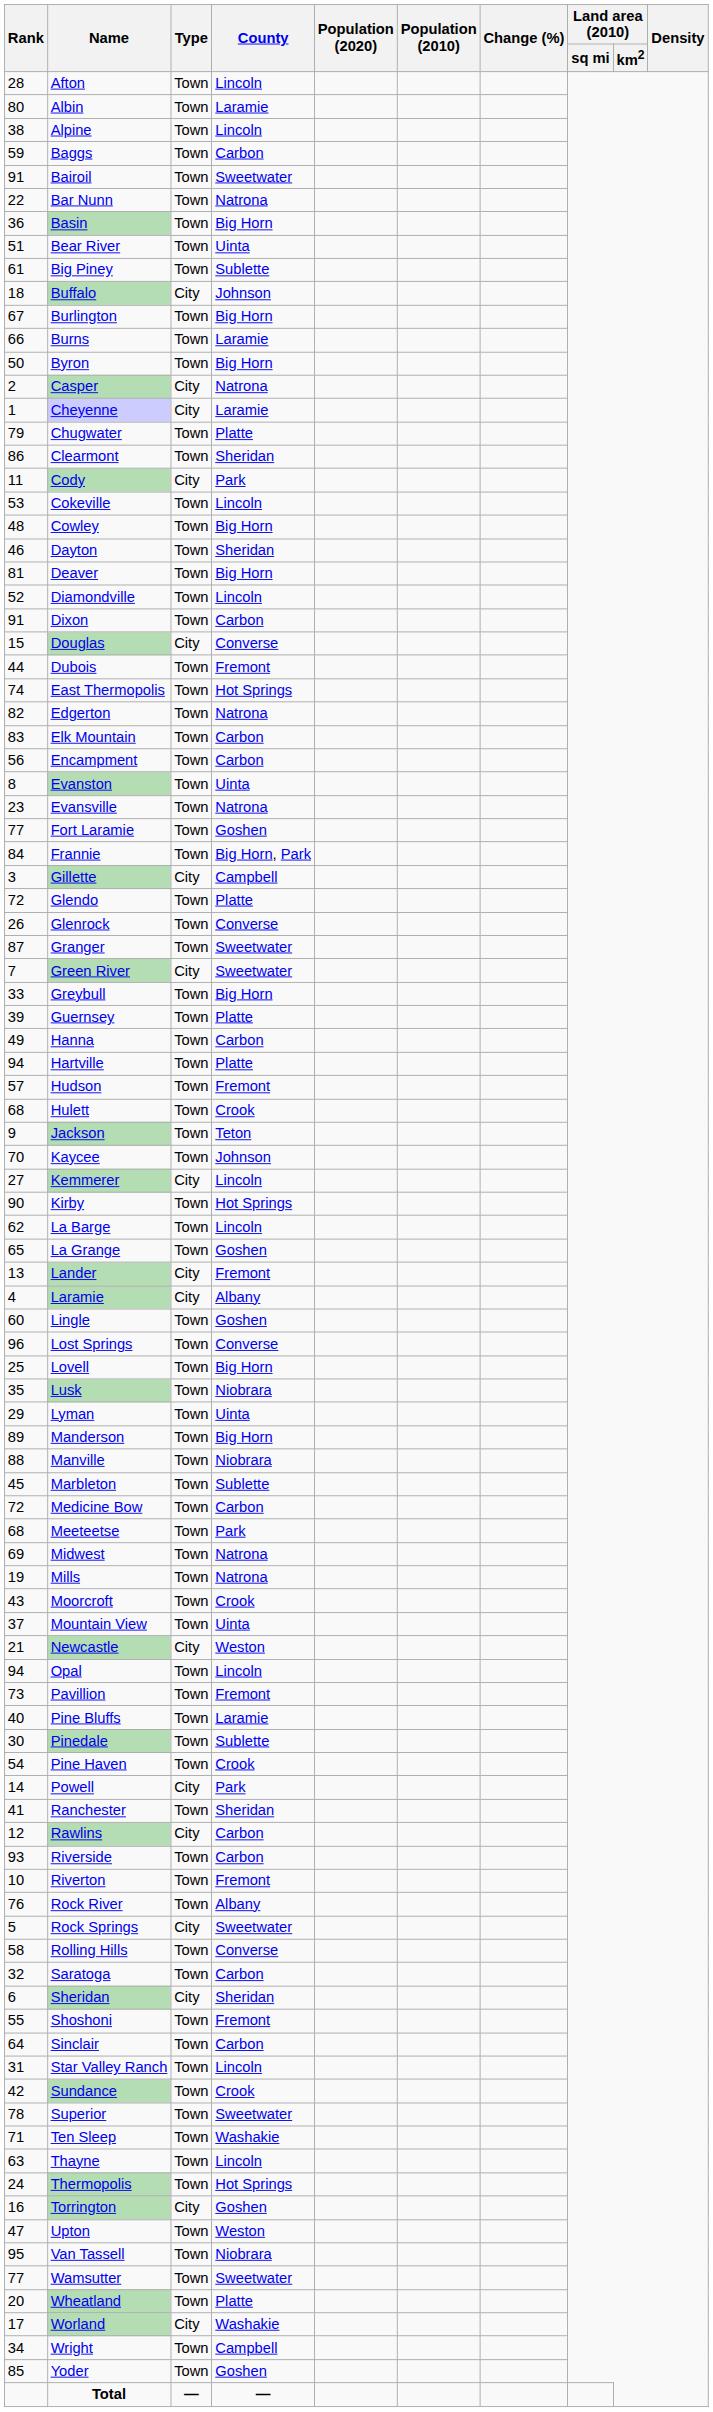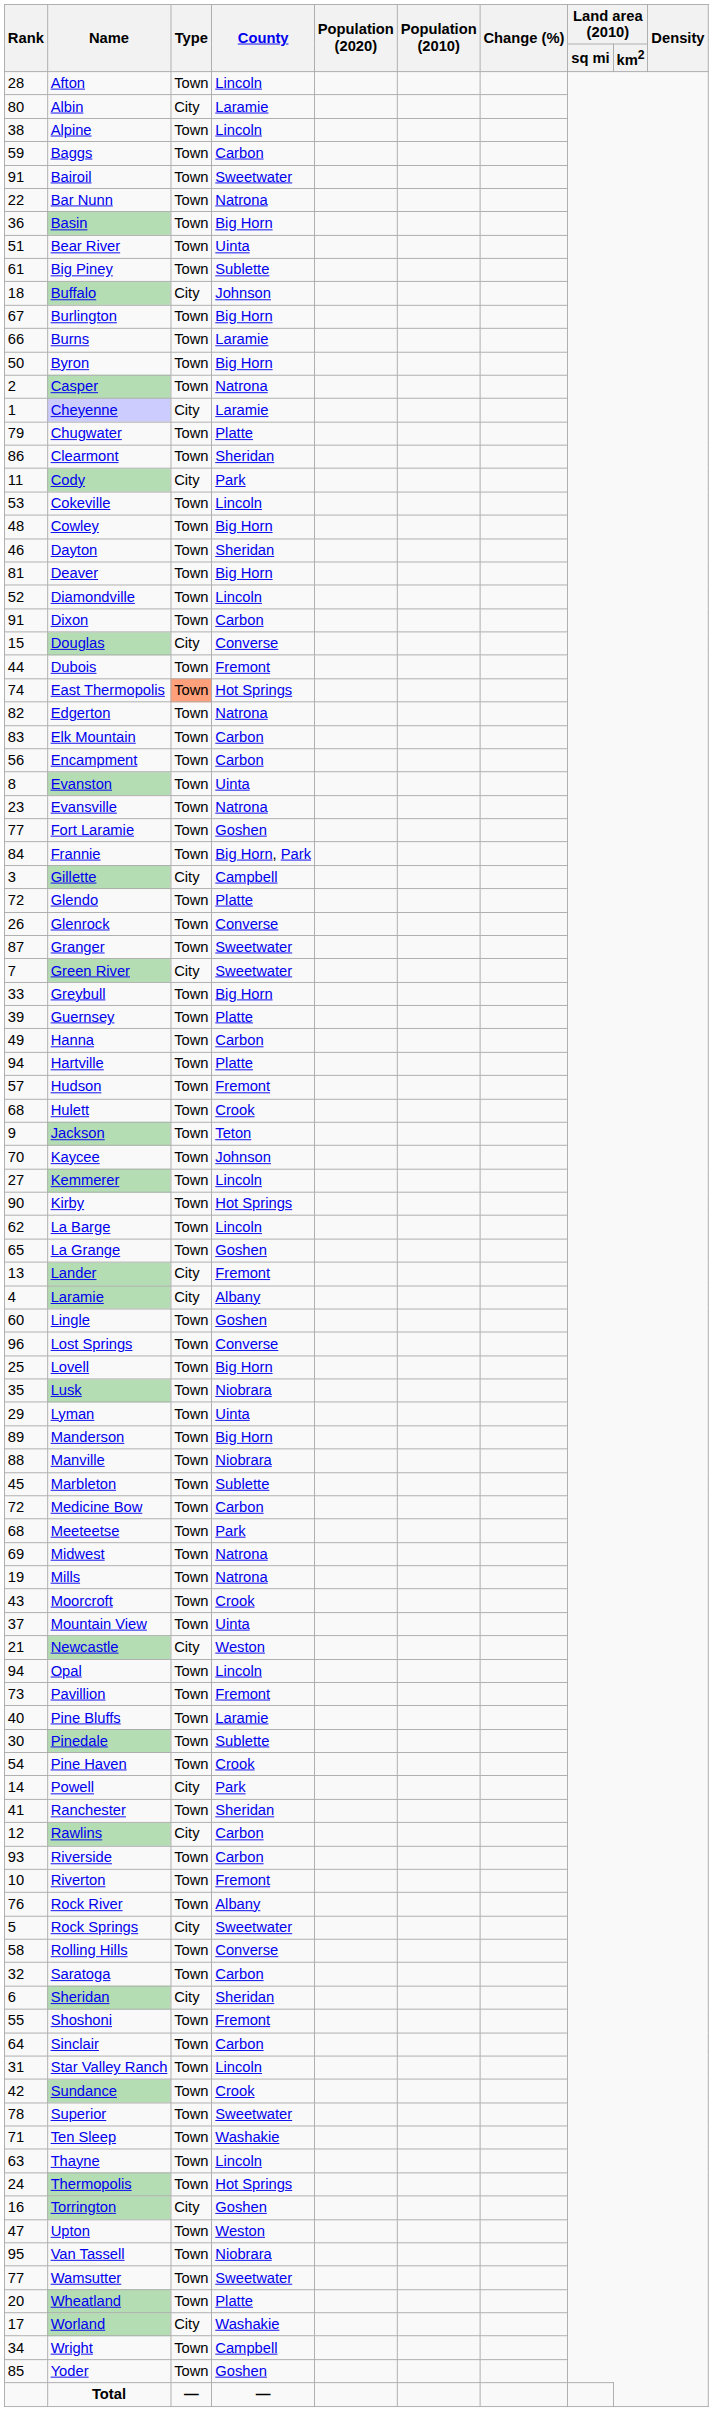 <table class="wikitable sortable">
 <tr>
 <th rowspan="2">Rank</th>
 <th rowspan="2" scope="col">Name</th>
 <th scope="col"  rowspan=2>Type</th>
 <th scope="col"  rowspan=2><a href='#'>County</a></th>
 <th scope="col"  rowspan=2>Population<br>(2020)</th>
 <th scope="col"  rowspan=2>Population<br>(2010)</th>
 <th scope="col"  rowspan=2>Change (%)</th>
 <th scope="col"  colspan=2>Land area<br>(2010)</th>
 <th scope="col"  rowspan=2 data-sort-type="number">Density</th>
 </tr>
 <tr>
 <th>sq mi</th>
 <th>km<sup>2</sup></th>
 </tr>
 <tr>
 <td>28</td>
 <td scope="row"><a href='#'>Afton</a></td>
 <td>Town</td>
 <td><a href='#'>Lincoln</a></td>
 <td></td>
 <td></td>
 <td></td>
 </tr>
 <tr>
 <td>80</td>
 <td scope="row"><a href='#'>Albin</a></td>
-<td>Town</td>
+<td>City</td>
 <td><a href='#'>Laramie</a></td>
 <td></td>
 <td></td>
 <td></td>
 </tr>
 <tr>
 <td>38</td>
 <td scope="row"><a href='#'>Alpine</a></td>
 <td>Town</td>
 <td><a href='#'>Lincoln</a></td>
 <td></td>
 <td></td>
 <td></td>
 </tr>
 <tr>
 <td>59</td>
 <td scope="row"><a href='#'>Baggs</a></td>
 <td>Town</td>
 <td><a href='#'>Carbon</a></td>
 <td></td>
 <td></td>
 <td></td>
 </tr>
 <tr>
 <td>91</td>
 <td scope="row"><a href='#'>Bairoil</a></td>
 <td>Town</td>
 <td><a href='#'>Sweetwater</a></td>
 <td></td>
 <td></td>
 <td></td>
 </tr>
 <tr>
 <td>22</td>
 <td scope="row"><a href='#'>Bar Nunn</a></td>
 <td>Town</td>
 <td><a href='#'>Natrona</a></td>
 <td></td>
 <td></td>
 <td></td>
 </tr>
 <tr>
 <td>36</td>
 <td scope="row" style="background:#b4ddb4;"><a href='#'>Basin</a></td>
 <td>Town</td>
 <td><a href='#'>Big Horn</a></td>
 <td></td>
 <td></td>
 <td></td>
 </tr>
 <tr>
 <td>51</td>
 <td scope="row"><a href='#'>Bear River</a></td>
 <td>Town</td>
 <td><a href='#'>Uinta</a></td>
 <td></td>
 <td></td>
 <td></td>
 </tr>
 <tr>
 <td>61</td>
 <td scope="row"><a href='#'>Big Piney</a></td>
 <td>Town</td>
 <td><a href='#'>Sublette</a></td>
 <td></td>
 <td></td>
 <td></td>
 </tr>
 <tr>
 <td>18</td>
 <td scope="row" style="background:#b4ddb4;"><a href='#'>Buffalo</a></td>
 <td>City</td>
 <td><a href='#'>Johnson</a></td>
 <td></td>
 <td></td>
 <td></td>
 </tr>
 <tr>
 <td>67</td>
 <td scope="row"><a href='#'>Burlington</a></td>
 <td>Town</td>
 <td><a href='#'>Big Horn</a></td>
 <td></td>
 <td></td>
 <td></td>
 </tr>
 <tr>
 <td>66</td>
 <td scope="row"><a href='#'>Burns</a></td>
 <td>Town</td>
 <td><a href='#'>Laramie</a></td>
 <td></td>
 <td></td>
 <td></td>
 </tr>
 <tr>
 <td>50</td>
 <td scope="row"><a href='#'>Byron</a></td>
 <td>Town</td>
 <td><a href='#'>Big Horn</a></td>
 <td></td>
 <td></td>
 <td></td>
 </tr>
 <tr>
 <td>2</td>
 <td scope="row" style="background:#b4ddb4;"><a href='#'>Casper</a></td>
-<td>City</td>
+<td>Town</td>
 <td><a href='#'>Natrona</a></td>
 <td></td>
 <td></td>
 <td></td>
 </tr>
 <tr>
 <td>1</td>
 <td scope="row" style="background:#CCF;"><a href='#'>Cheyenne</a></td>
 <td>City</td>
 <td><a href='#'>Laramie</a></td>
 <td></td>
 <td></td>
 <td></td>
 </tr>
 <tr>
 <td>79</td>
 <td scope="row"><a href='#'>Chugwater</a></td>
 <td>Town</td>
 <td><a href='#'>Platte</a></td>
 <td></td>
 <td></td>
 <td></td>
 </tr>
 <tr>
 <td>86</td>
 <td scope="row"><a href='#'>Clearmont</a></td>
 <td>Town</td>
 <td><a href='#'>Sheridan</a></td>
 <td></td>
 <td></td>
 <td></td>
 </tr>
 <tr>
 <td>11</td>
 <td scope="row" style="background:#b4ddb4;"><a href='#'>Cody</a></td>
 <td>City</td>
 <td><a href='#'>Park</a></td>
 <td></td>
 <td></td>
 <td></td>
 </tr>
 <tr>
 <td>53</td>
 <td scope="row"><a href='#'>Cokeville</a></td>
 <td>Town</td>
 <td><a href='#'>Lincoln</a></td>
 <td></td>
 <td></td>
 <td></td>
 </tr>
 <tr>
 <td>48</td>
 <td scope="row"><a href='#'>Cowley</a></td>
 <td>Town</td>
 <td><a href='#'>Big Horn</a></td>
 <td></td>
 <td></td>
 <td></td>
 </tr>
 <tr>
 <td>46</td>
 <td scope="row"><a href='#'>Dayton</a></td>
 <td>Town</td>
 <td><a href='#'>Sheridan</a></td>
 <td></td>
 <td></td>
 <td></td>
 </tr>
 <tr>
 <td>81</td>
 <td scope="row"><a href='#'>Deaver</a></td>
 <td>Town</td>
 <td><a href='#'>Big Horn</a></td>
 <td></td>
 <td></td>
 <td></td>
 </tr>
 <tr>
 <td>52</td>
 <td scope="row"><a href='#'>Diamondville</a></td>
 <td>Town</td>
 <td><a href='#'>Lincoln</a></td>
 <td></td>
 <td></td>
 <td></td>
 </tr>
 <tr>
 <td>91</td>
 <td scope="row"><a href='#'>Dixon</a></td>
 <td>Town</td>
 <td><a href='#'>Carbon</a></td>
 <td></td>
 <td></td>
 <td></td>
 </tr>
 <tr>
 <td>15</td>
 <td scope="row" style="background:#b4ddb4;"><a href='#'>Douglas</a></td>
 <td>City</td>
 <td><a href='#'>Converse</a></td>
 <td></td>
 <td></td>
 <td></td>
 </tr>
 <tr>
 <td>44</td>
 <td scope="row"><a href='#'>Dubois</a></td>
 <td>Town</td>
 <td><a href='#'>Fremont</a></td>
 <td></td>
 <td></td>
 <td></td>
 </tr>
 <tr>
 <td>74</td>
 <td scope="row"><a href='#'>East Thermopolis</a></td>
-<td>Town</td>
+<td style="background: lightsalmon;">Town</td>
 <td><a href='#'>Hot Springs</a></td>
 <td></td>
 <td></td>
 <td></td>
 </tr>
 <tr>
 <td>82</td>
 <td scope="row"><a href='#'>Edgerton</a></td>
 <td>Town</td>
 <td><a href='#'>Natrona</a></td>
 <td></td>
 <td></td>
 <td></td>
 </tr>
 <tr>
 <td>83</td>
 <td scope="row"><a href='#'>Elk Mountain</a></td>
 <td>Town</td>
 <td><a href='#'>Carbon</a></td>
 <td></td>
 <td></td>
 <td></td>
 </tr>
 <tr>
 <td>56</td>
 <td scope="row"><a href='#'>Encampment</a></td>
 <td>Town</td>
 <td><a href='#'>Carbon</a></td>
 <td></td>
 <td></td>
 <td></td>
 </tr>
 <tr>
 <td>8</td>
 <td scope="row" style="background:#b4ddb4;"><a href='#'>Evanston</a></td>
 <td>Town</td>
 <td><a href='#'>Uinta</a></td>
 <td></td>
 <td></td>
 <td></td>
 </tr>
 <tr>
 <td>23</td>
 <td scope="row"><a href='#'>Evansville</a></td>
 <td>Town</td>
 <td><a href='#'>Natrona</a></td>
 <td></td>
 <td></td>
 <td></td>
 </tr>
 <tr>
 <td>77</td>
 <td scope="row"><a href='#'>Fort Laramie</a></td>
 <td>Town</td>
 <td><a href='#'>Goshen</a></td>
 <td></td>
 <td></td>
 <td></td>
 </tr>
 <tr>
 <td>84</td>
 <td scope="row"><a href='#'>Frannie</a></td>
 <td>Town</td>
 <td><a href='#'>Big Horn</a>, <a href='#'>Park</a></td>
 <td></td>
 <td></td>
 <td></td>
 </tr>
 <tr>
 <td>3</td>
 <td scope="row" style="background:#b4ddb4;"><a href='#'>Gillette</a></td>
 <td>City</td>
 <td><a href='#'>Campbell</a></td>
 <td></td>
 <td></td>
 <td></td>
 </tr>
 <tr>
 <td>72</td>
 <td scope="row"><a href='#'>Glendo</a></td>
 <td>Town</td>
 <td><a href='#'>Platte</a></td>
 <td></td>
 <td></td>
 <td></td>
 </tr>
 <tr>
 <td>26</td>
 <td scope="row"><a href='#'>Glenrock</a></td>
 <td>Town</td>
 <td><a href='#'>Converse</a></td>
 <td></td>
 <td></td>
 <td></td>
 </tr>
 <tr>
 <td>87</td>
 <td scope="row"><a href='#'>Granger</a></td>
 <td>Town</td>
 <td><a href='#'>Sweetwater</a></td>
 <td></td>
 <td></td>
 <td></td>
 </tr>
 <tr>
 <td>7</td>
 <td scope="row" style="background:#b4ddb4;"><a href='#'>Green River</a></td>
 <td>City</td>
 <td><a href='#'>Sweetwater</a></td>
 <td></td>
 <td></td>
 <td></td>
 </tr>
 <tr>
 <td>33</td>
 <td scope="row"><a href='#'>Greybull</a></td>
 <td>Town</td>
 <td><a href='#'>Big Horn</a></td>
 <td></td>
 <td></td>
 <td></td>
 </tr>
 <tr>
 <td>39</td>
 <td scope="row"><a href='#'>Guernsey</a></td>
 <td>Town</td>
 <td><a href='#'>Platte</a></td>
 <td></td>
 <td></td>
 <td></td>
 </tr>
 <tr>
 <td>49</td>
 <td scope="row"><a href='#'>Hanna</a></td>
 <td>Town</td>
 <td><a href='#'>Carbon</a></td>
 <td></td>
 <td></td>
 <td></td>
 </tr>
 <tr>
 <td>94</td>
 <td scope="row"><a href='#'>Hartville</a></td>
 <td>Town</td>
 <td><a href='#'>Platte</a></td>
 <td></td>
 <td></td>
 <td></td>
 </tr>
 <tr>
 <td>57</td>
 <td scope="row"><a href='#'>Hudson</a></td>
 <td>Town</td>
 <td><a href='#'>Fremont</a></td>
 <td></td>
 <td></td>
 <td></td>
 </tr>
 <tr>
 <td>68</td>
 <td scope="row"><a href='#'>Hulett</a></td>
 <td>Town</td>
 <td><a href='#'>Crook</a></td>
 <td></td>
 <td></td>
 <td></td>
 </tr>
 <tr>
 <td>9</td>
 <td scope="row" style="background:#b4ddb4;"><a href='#'>Jackson</a></td>
 <td>Town</td>
 <td><a href='#'>Teton</a></td>
 <td></td>
 <td></td>
 <td></td>
 </tr>
 <tr>
 <td>70</td>
 <td scope="row"><a href='#'>Kaycee</a></td>
 <td>Town</td>
 <td><a href='#'>Johnson</a></td>
 <td></td>
 <td></td>
 <td></td>
 </tr>
 <tr>
 <td>27</td>
 <td scope="row" style="background:#b4ddb4;"><a href='#'>Kemmerer</a></td>
-<td>City</td>
+<td>Town</td>
 <td><a href='#'>Lincoln</a></td>
 <td></td>
 <td></td>
 <td></td>
 </tr>
 <tr>
 <td>90</td>
 <td scope="row"><a href='#'>Kirby</a></td>
 <td>Town</td>
 <td><a href='#'>Hot Springs</a></td>
 <td></td>
 <td></td>
 <td></td>
 </tr>
 <tr>
 <td>62</td>
 <td scope="row"><a href='#'>La Barge</a></td>
 <td>Town</td>
 <td><a href='#'>Lincoln</a></td>
 <td></td>
 <td></td>
 <td></td>
 </tr>
 <tr>
 <td>65</td>
 <td scope="row"><a href='#'>La Grange</a></td>
 <td>Town</td>
 <td><a href='#'>Goshen</a></td>
 <td></td>
 <td></td>
 <td></td>
 </tr>
 <tr>
 <td>13</td>
 <td scope="row" style="background:#b4ddb4;"><a href='#'>Lander</a></td>
 <td>City</td>
 <td><a href='#'>Fremont</a></td>
 <td></td>
 <td></td>
 <td></td>
 </tr>
 <tr>
 <td>4</td>
 <td scope="row" style="background:#b4ddb4;"><a href='#'>Laramie</a></td>
 <td>City</td>
 <td><a href='#'>Albany</a></td>
 <td></td>
 <td></td>
 <td></td>
 </tr>
 <tr>
 <td>60</td>
 <td scope="row"><a href='#'>Lingle</a></td>
 <td>Town</td>
 <td><a href='#'>Goshen</a></td>
 <td></td>
 <td></td>
 <td></td>
 </tr>
 <tr>
 <td>96</td>
 <td scope="row"><a href='#'>Lost Springs</a></td>
 <td>Town</td>
 <td><a href='#'>Converse</a></td>
 <td></td>
 <td></td>
 <td></td>
 </tr>
 <tr>
 <td>25</td>
 <td scope="row"><a href='#'>Lovell</a></td>
 <td>Town</td>
 <td><a href='#'>Big Horn</a></td>
 <td></td>
 <td></td>
 <td></td>
 </tr>
 <tr>
 <td>35</td>
 <td scope="row" style="background:#b4ddb4;"><a href='#'>Lusk</a></td>
 <td>Town</td>
 <td><a href='#'>Niobrara</a></td>
 <td></td>
 <td></td>
 <td></td>
 </tr>
 <tr>
 <td>29</td>
 <td scope="row"><a href='#'>Lyman</a></td>
 <td>Town</td>
 <td><a href='#'>Uinta</a></td>
 <td></td>
 <td></td>
 <td></td>
 </tr>
 <tr>
 <td>89</td>
 <td scope="row"><a href='#'>Manderson</a></td>
 <td>Town</td>
 <td><a href='#'>Big Horn</a></td>
 <td></td>
 <td></td>
 <td></td>
 </tr>
 <tr>
 <td>88</td>
 <td scope="row"><a href='#'>Manville</a></td>
 <td>Town</td>
 <td><a href='#'>Niobrara</a></td>
 <td></td>
 <td></td>
 <td></td>
 </tr>
 <tr>
 <td>45</td>
 <td scope="row"><a href='#'>Marbleton</a></td>
 <td>Town</td>
 <td><a href='#'>Sublette</a></td>
 <td></td>
 <td></td>
 <td></td>
 </tr>
 <tr>
 <td>72</td>
 <td scope="row"><a href='#'>Medicine Bow</a></td>
 <td>Town</td>
 <td><a href='#'>Carbon</a></td>
 <td></td>
 <td></td>
 <td></td>
 </tr>
 <tr>
 <td>68</td>
 <td scope="row"><a href='#'>Meeteetse</a></td>
 <td>Town</td>
 <td><a href='#'>Park</a></td>
 <td></td>
 <td></td>
 <td></td>
 </tr>
 <tr>
 <td>69</td>
 <td scope="row"><a href='#'>Midwest</a></td>
 <td>Town</td>
 <td><a href='#'>Natrona</a></td>
 <td></td>
 <td></td>
 <td></td>
 </tr>
 <tr>
 <td>19</td>
 <td scope="row"><a href='#'>Mills</a></td>
 <td>Town</td>
 <td><a href='#'>Natrona</a></td>
 <td></td>
 <td></td>
 <td></td>
 </tr>
 <tr>
 <td>43</td>
 <td scope="row"><a href='#'>Moorcroft</a></td>
 <td>Town</td>
 <td><a href='#'>Crook</a></td>
 <td></td>
 <td></td>
 <td></td>
 </tr>
 <tr>
 <td>37</td>
 <td scope="row"><a href='#'>Mountain View</a></td>
 <td>Town</td>
 <td><a href='#'>Uinta</a></td>
 <td></td>
 <td></td>
 <td></td>
 </tr>
 <tr>
 <td>21</td>
 <td scope="row" style="background:#b4ddb4;"><a href='#'>Newcastle</a></td>
 <td>City</td>
 <td><a href='#'>Weston</a></td>
 <td></td>
 <td></td>
 <td></td>
 </tr>
 <tr>
 <td>94</td>
 <td scope="row"><a href='#'>Opal</a></td>
 <td>Town</td>
 <td><a href='#'>Lincoln</a></td>
 <td></td>
 <td></td>
 <td></td>
 </tr>
 <tr>
 <td>73</td>
 <td scope="row"><a href='#'>Pavillion</a></td>
 <td>Town</td>
 <td><a href='#'>Fremont</a></td>
 <td></td>
 <td></td>
 <td></td>
 </tr>
 <tr>
 <td>40</td>
 <td scope="row"><a href='#'>Pine Bluffs</a></td>
 <td>Town</td>
 <td><a href='#'>Laramie</a></td>
 <td></td>
 <td></td>
 <td></td>
 </tr>
 <tr>
 <td>30</td>
 <td scope="row" style="background:#b4ddb4;"><a href='#'>Pinedale</a></td>
 <td>Town</td>
 <td><a href='#'>Sublette</a></td>
 <td></td>
 <td></td>
 <td></td>
 </tr>
 <tr>
 <td>54</td>
 <td scope="row"><a href='#'>Pine Haven</a></td>
 <td>Town</td>
 <td><a href='#'>Crook</a></td>
 <td></td>
 <td></td>
 <td></td>
 </tr>
 <tr>
 <td>14</td>
 <td scope="row"><a href='#'>Powell</a></td>
 <td>City</td>
 <td><a href='#'>Park</a></td>
 <td></td>
 <td></td>
 <td></td>
 </tr>
 <tr>
 <td>41</td>
 <td scope="row"><a href='#'>Ranchester</a></td>
 <td>Town</td>
 <td><a href='#'>Sheridan</a></td>
 <td></td>
 <td></td>
 <td></td>
 </tr>
 <tr>
 <td>12</td>
 <td scope="row" style="background:#b4ddb4;"><a href='#'>Rawlins</a></td>
 <td>City</td>
 <td><a href='#'>Carbon</a></td>
 <td></td>
 <td></td>
 <td></td>
 </tr>
 <tr>
 <td>93</td>
 <td scope="row"><a href='#'>Riverside</a></td>
 <td>Town</td>
 <td><a href='#'>Carbon</a></td>
 <td></td>
 <td></td>
 <td></td>
 </tr>
 <tr>
 <td>10</td>
 <td scope="row"><a href='#'>Riverton</a></td>
 <td>Town</td>
 <td><a href='#'>Fremont</a></td>
 <td></td>
 <td></td>
 <td></td>
 </tr>
 <tr>
 <td>76</td>
 <td scope="row"><a href='#'>Rock River</a></td>
 <td>Town</td>
 <td><a href='#'>Albany</a></td>
 <td></td>
 <td></td>
 <td></td>
 </tr>
 <tr>
 <td>5</td>
 <td scope="row"><a href='#'>Rock Springs</a></td>
 <td>City</td>
 <td><a href='#'>Sweetwater</a></td>
 <td></td>
 <td></td>
 <td></td>
 </tr>
 <tr>
 <td>58</td>
 <td scope="row"><a href='#'>Rolling Hills</a></td>
 <td>Town</td>
 <td><a href='#'>Converse</a></td>
 <td></td>
 <td></td>
 <td></td>
 </tr>
 <tr>
 <td>32</td>
 <td scope="row"><a href='#'>Saratoga</a></td>
 <td>Town</td>
 <td><a href='#'>Carbon</a></td>
 <td></td>
 <td></td>
 <td></td>
 </tr>
 <tr>
 <td>6</td>
 <td scope="row" style="background:#b4ddb4;"><a href='#'>Sheridan</a></td>
 <td>City</td>
 <td><a href='#'>Sheridan</a></td>
 <td></td>
 <td></td>
 <td></td>
 </tr>
 <tr>
 <td>55</td>
 <td scope="row"><a href='#'>Shoshoni</a></td>
 <td>Town</td>
 <td><a href='#'>Fremont</a></td>
 <td></td>
 <td></td>
 <td></td>
 </tr>
 <tr>
 <td>64</td>
 <td scope="row"><a href='#'>Sinclair</a></td>
 <td>Town</td>
 <td><a href='#'>Carbon</a></td>
 <td></td>
 <td></td>
 <td></td>
 </tr>
 <tr>
 <td>31</td>
 <td scope="row"><a href='#'>Star Valley Ranch</a></td>
 <td>Town</td>
 <td><a href='#'>Lincoln</a></td>
 <td></td>
 <td></td>
 <td></td>
 </tr>
 <tr>
 <td>42</td>
 <td scope="row" style="background:#b4ddb4;"><a href='#'>Sundance</a></td>
 <td>Town</td>
 <td><a href='#'>Crook</a></td>
 <td></td>
 <td></td>
 <td></td>
 </tr>
 <tr>
 <td>78</td>
 <td scope="row"><a href='#'>Superior</a></td>
 <td>Town</td>
 <td><a href='#'>Sweetwater</a></td>
 <td></td>
 <td></td>
 <td></td>
 </tr>
 <tr>
 <td>71</td>
 <td scope="row"><a href='#'>Ten Sleep</a></td>
 <td>Town</td>
 <td><a href='#'>Washakie</a></td>
 <td></td>
 <td></td>
 <td></td>
 </tr>
 <tr>
 <td>63</td>
 <td scope="row"><a href='#'>Thayne</a></td>
 <td>Town</td>
 <td><a href='#'>Lincoln</a></td>
 <td></td>
 <td></td>
 <td></td>
 </tr>
 <tr>
 <td>24</td>
 <td scope="row" style="background:#b4ddb4;"><a href='#'>Thermopolis</a></td>
 <td>Town</td>
 <td><a href='#'>Hot Springs</a></td>
 <td></td>
 <td></td>
 <td></td>
 </tr>
 <tr>
 <td>16</td>
 <td scope="row" style="background:#b4ddb4;"><a href='#'>Torrington</a></td>
 <td>City</td>
 <td><a href='#'>Goshen</a></td>
 <td></td>
 <td></td>
 <td></td>
 </tr>
 <tr>
 <td>47</td>
 <td scope="row"><a href='#'>Upton</a></td>
 <td>Town</td>
 <td><a href='#'>Weston</a></td>
 <td></td>
 <td></td>
 <td></td>
 </tr>
 <tr>
 <td>95</td>
 <td scope="row"><a href='#'>Van Tassell</a></td>
 <td>Town</td>
 <td><a href='#'>Niobrara</a></td>
 <td></td>
 <td></td>
 <td></td>
 </tr>
 <tr>
 <td>77</td>
 <td scope="row"><a href='#'>Wamsutter</a></td>
 <td>Town</td>
 <td><a href='#'>Sweetwater</a></td>
 <td></td>
 <td></td>
 <td></td>
 </tr>
 <tr>
 <td>20</td>
 <td scope="row" style="background:#b4ddb4;"><a href='#'>Wheatland</a></td>
 <td>Town</td>
 <td><a href='#'>Platte</a></td>
 <td></td>
 <td></td>
 <td></td>
 </tr>
 <tr>
 <td>17</td>
 <td scope="row" style="background:#b4ddb4;"><a href='#'>Worland</a></td>
 <td>City</td>
 <td><a href='#'>Washakie</a></td>
 <td></td>
 <td></td>
 <td></td>
 </tr>
 <tr>
 <td>34</td>
 <td scope="row"><a href='#'>Wright</a></td>
 <td>Town</td>
 <td><a href='#'>Campbell</a></td>
 <td></td>
 <td></td>
 <td></td>
 </tr>
 <tr>
 <td>85</td>
 <td scope="row"><a href='#'>Yoder</a></td>
 <td>Town</td>
 <td><a href='#'>Goshen</a></td>
 <td></td>
 <td></td>
 <td></td>
 </tr>
 <tr class="sortbottom" style="text-align:center;" style="background: #f2f2f2;">
 <td></td>
 <td><strong>Total</strong></td>
 <td align=center><strong>—</strong></td>
 <td align=center><strong>—</strong></td>
 <td></td>
 <td align=right><strong></strong></td>
 <td align=right><strong></strong></td>
 <td><strong></strong></td>
 </tr>
 </table>
